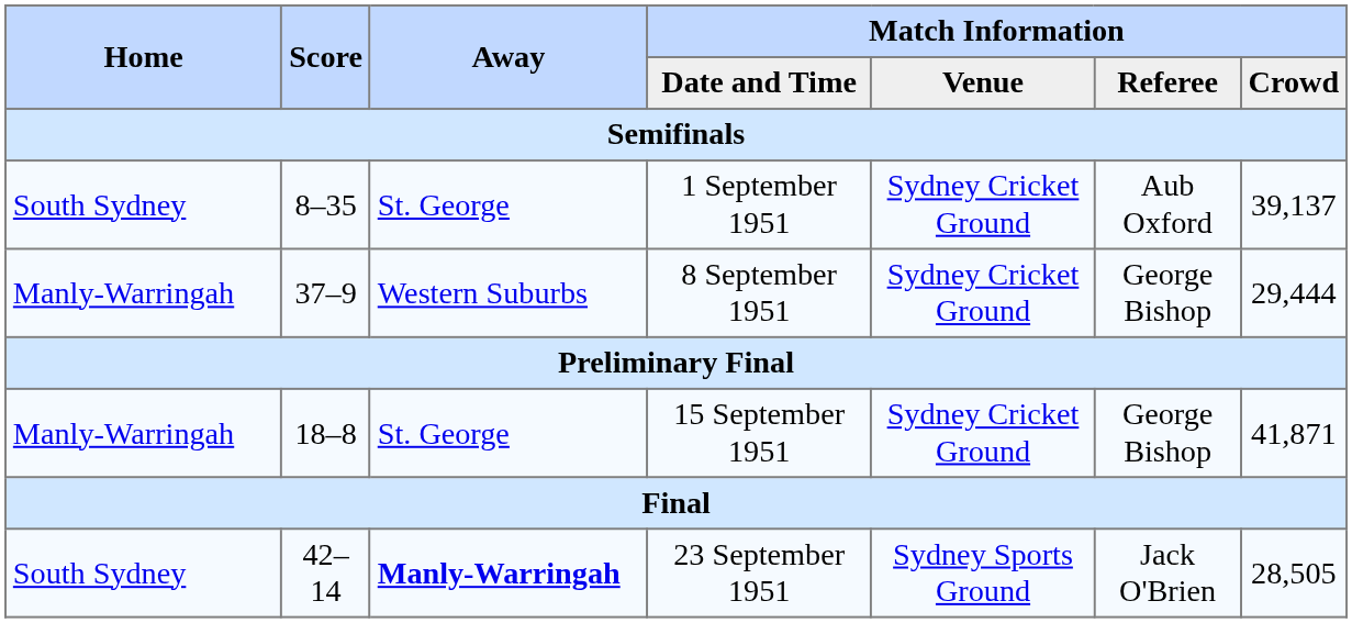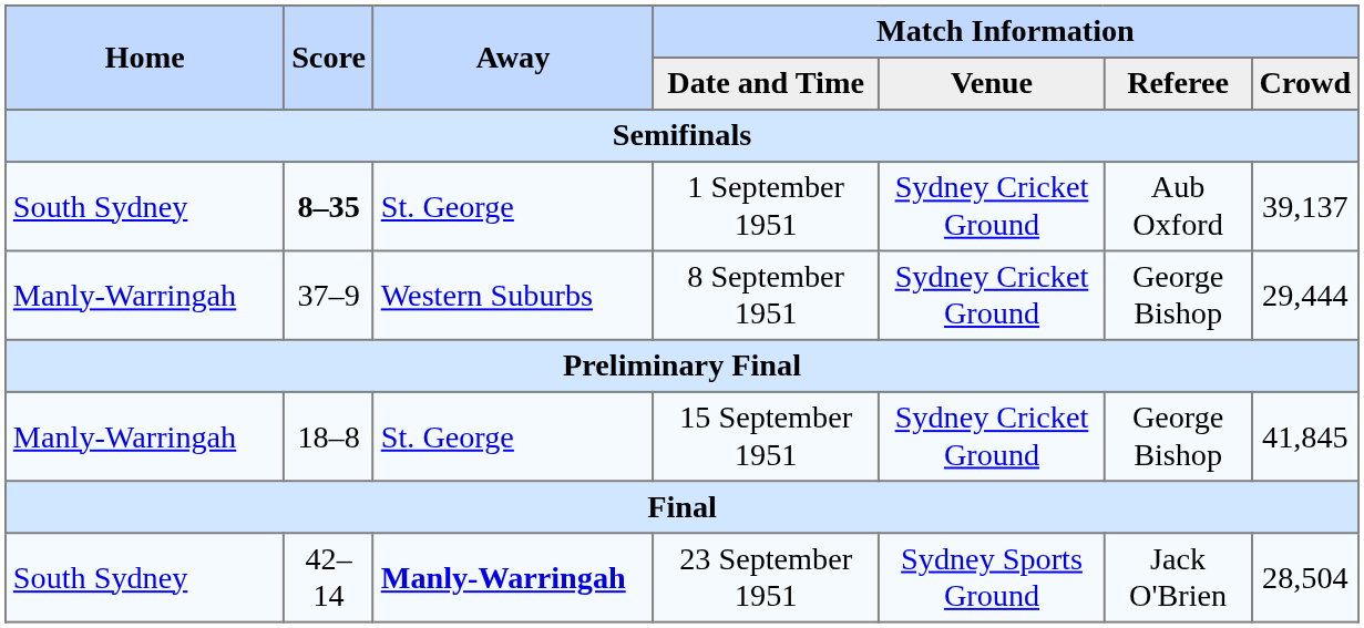 <table border=1 style="border-collapse:collapse; font-size:90%; text-align:center;" cellpadding=3 cellspacing=0 width=100%>
 <tr bgcolor=#C1D8FF>
 <th rowspan=2 width=21%>Home</th>
 <th rowspan=2 width=6%>Score</th>
 <th rowspan=2 width=21%>Away</th>
 <th colspan=6>Match Information</th>
 </tr>
 <tr bgcolor=#EFEFEF>
 <th width=17%>Date and Time</th>
 <th width=17%>Venue</th>
 <th width=11%>Referee</th>
 <th width=7%>Crowd</th>
 </tr>
 <tr bgcolor="#D0E7FF">
 <td colspan=7><strong>Semifinals</strong></td>
 </tr>
 <tr bgcolor=#F5FAFF>
 <td align=left> <a href='#'>South Sydney</a></td>
-<td>8–35</td>
+<td><strong>8–35</strong></td>
 <td align=left> <a href='#'>St. George</a></td>
 <td>1 September 1951</td>
 <td><a href='#'>Sydney Cricket Ground</a></td>
 <td>Aub Oxford</td>
 <td>39,137</td>
 </tr>
 <tr bgcolor=#F5FAFF>
 <td align=left> <a href='#'>Manly-Warringah</a></td>
 <td>37–9</td>
 <td align=left> <a href='#'>Western Suburbs</a></td>
 <td>8 September 1951</td>
 <td><a href='#'>Sydney Cricket Ground</a></td>
 <td>George Bishop</td>
 <td>29,444</td>
 </tr>
 <tr bgcolor="#D0E7FF">
 <td colspan=7><strong>Preliminary Final</strong></td>
 </tr>
 <tr bgcolor=#F5FAFF>
 <td align=left> <a href='#'>Manly-Warringah</a></td>
 <td>18–8</td>
 <td align=left> <a href='#'>St. George</a></td>
 <td>15 September 1951</td>
 <td><a href='#'>Sydney Cricket Ground</a></td>
 <td>George Bishop</td>
-<td>41,871</td>
+<td>41,845</td>
 </tr>
 <tr bgcolor="#D0E7FF">
 <td colspan=7><strong>Final</strong></td>
 </tr>
 <tr bgcolor=#F5FAFF>
 <td align=left> <a href='#'>South Sydney</a></td>
 <td>42–14</td>
 <td align=left><strong> <a href='#'>Manly-Warringah</a></strong></td>
 <td>23 September 1951</td>
 <td><a href='#'>Sydney Sports Ground</a></td>
 <td>Jack O'Brien</td>
-<td>28,505</td>
+<td>28,504</td>
 </tr>
 </table>
